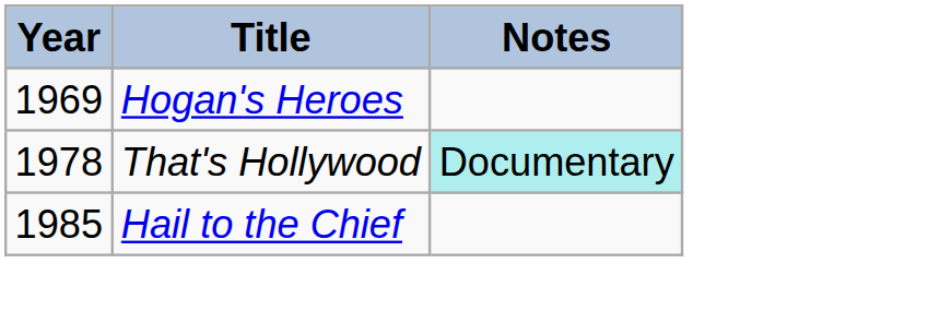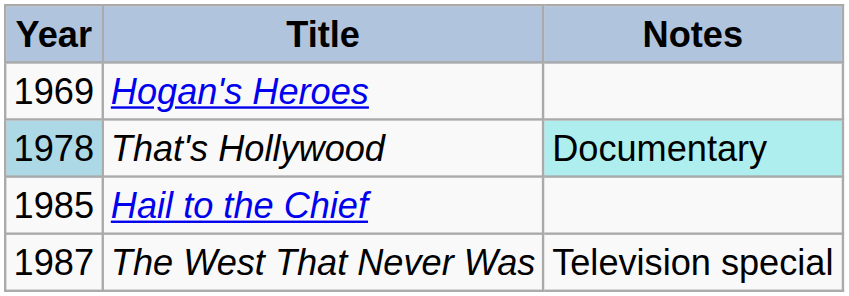 <table class="wikitable" style="font-size:95%;">
 <tr>
 <th style="background:#B0C4DE;">Year</th>
 <th style="background:#B0C4DE;">Title</th>
 <th style="background:#B0C4DE;">Notes</th>
 </tr>
 <tr>
 <td>1969</td>
 <td><em><a href='#'>Hogan's Heroes</a></em></td>
 <td></td>
 </tr>
 <tr>
-<td>1978</td>
+<td style="background: lightblue;">1978</td>
 <td><em>That's Hollywood</em></td>
 <td style="background: paleturquoise;">Documentary</td>
 </tr>
 <tr>
 <td>1985</td>
 <td><em><a href='#'>Hail to the Chief</a></em></td>
 <td></td>
 </tr>
+<tr>
+<td>1987</td>
+<td><em>The West That Never Was</em></td>
+<td>Television special</td>
+</tr>
 </table>
